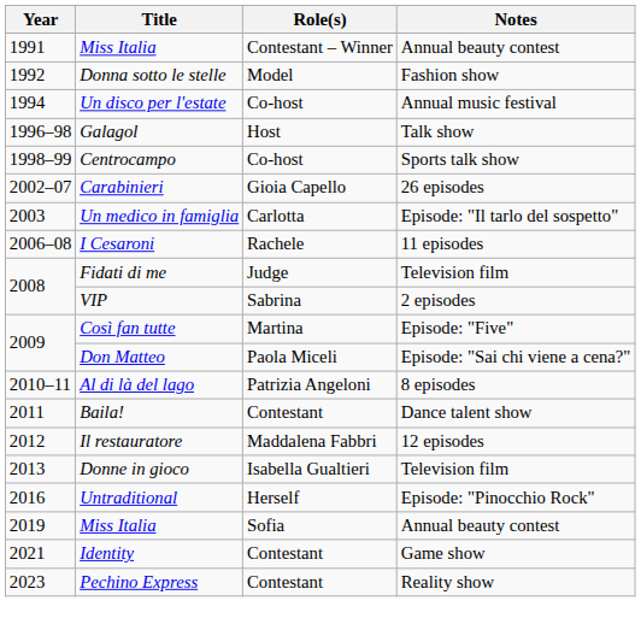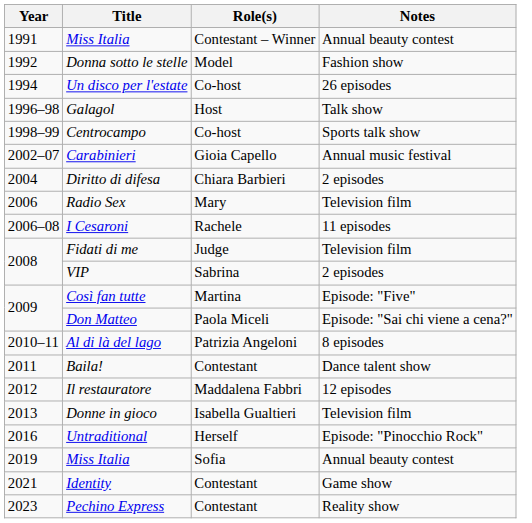 <table class="wikitable plainrowheaders sortable">
 <tr>
 <th scope="col">Year</th>
 <th scope="col">Title</th>
 <th scope="col">Role(s)</th>
 <th scope="col" class="unsortable">Notes</th>
 </tr>
 <tr>
 <td>1991</td>
 <td><em><a href='#'>Miss Italia</a></em></td>
 <td>Contestant – Winner</td>
 <td>Annual beauty contest</td>
 </tr>
 <tr>
 <td>1992</td>
 <td><em>Donna sotto le stelle</em></td>
 <td>Model</td>
 <td>Fashion show</td>
 </tr>
 <tr>
 <td>1994</td>
 <td><em><a href='#'>Un disco per l'estate</a></em></td>
 <td>Co-host</td>
-<td>Annual music festival</td>
+<td>26 episodes</td>
 </tr>
 <tr>
 <td>1996–98</td>
 <td><em>Galagol</em></td>
 <td>Host</td>
 <td>Talk show</td>
 </tr>
 <tr>
 <td>1998–99</td>
 <td><em>Centrocampo</em></td>
 <td>Co-host</td>
 <td>Sports talk show</td>
 </tr>
 <tr>
 <td>2002–07</td>
 <td><em><a href='#'>Carabinieri</a></em></td>
 <td>Gioia Capello</td>
-<td>26 episodes</td>
+<td>Annual music festival</td>
 </tr>
 <tr>
-<td>2003</td>
-<td><em><a href='#'>Un medico in famiglia</a></em></td>
-<td>Carlotta</td>
-<td>Episode: "Il tarlo del sospetto"</td>
+<td>2004</td>
+<td><em>Diritto di difesa</em></td>
+<td>Chiara Barbieri</td>
+<td>2 episodes</td>
+</tr>
+<tr>
+<td>2006</td>
+<td><em>Radio Sex</em></td>
+<td>Mary</td>
+<td>Television film</td>
 </tr>
 <tr>
 <td>2006–08</td>
 <td><em><a href='#'>I Cesaroni</a></em></td>
 <td>Rachele</td>
 <td>11 episodes</td>
 </tr>
 <tr>
 <td rowspan="2">2008</td>
 <td><em>Fidati di me</em></td>
 <td>Judge</td>
 <td>Television film</td>
 </tr>
 <tr>
 <td><em>VIP</em></td>
 <td>Sabrina</td>
 <td>2 episodes</td>
 </tr>
 <tr>
 <td rowspan="2">2009</td>
 <td><em><a href='#'>Così fan tutte</a></em></td>
 <td>Martina</td>
 <td>Episode: "Five"</td>
 </tr>
 <tr>
 <td><em><a href='#'>Don Matteo</a></em></td>
 <td>Paola Miceli</td>
 <td>Episode: "Sai chi viene a cena?"</td>
 </tr>
 <tr>
 <td>2010–11</td>
 <td><em><a href='#'>Al di là del lago</a></em></td>
 <td>Patrizia Angeloni</td>
 <td>8 episodes</td>
 </tr>
 <tr>
 <td>2011</td>
 <td><em>Baila!</em></td>
 <td>Contestant</td>
 <td>Dance talent show</td>
 </tr>
 <tr>
 <td>2012</td>
 <td><em>Il restauratore</em></td>
 <td>Maddalena Fabbri</td>
 <td>12 episodes</td>
 </tr>
 <tr>
 <td>2013</td>
 <td><em>Donne in gioco</em></td>
 <td>Isabella Gualtieri</td>
 <td>Television film</td>
 </tr>
 <tr>
 <td>2016</td>
 <td><em><a href='#'>Untraditional</a></em></td>
 <td>Herself</td>
 <td>Episode: "Pinocchio Rock"</td>
 </tr>
 <tr>
 <td>2019</td>
 <td><em><a href='#'>Miss Italia</a></em></td>
 <td>Sofia</td>
 <td>Annual beauty contest</td>
 </tr>
 <tr>
 <td>2021</td>
 <td><em><a href='#'>Identity</a></em></td>
 <td>Contestant</td>
 <td>Game show</td>
 </tr>
 <tr>
 <td>2023</td>
 <td><em><a href='#'>Pechino Express</a></em></td>
 <td>Contestant</td>
 <td>Reality show</td>
 </tr>
 </table>
